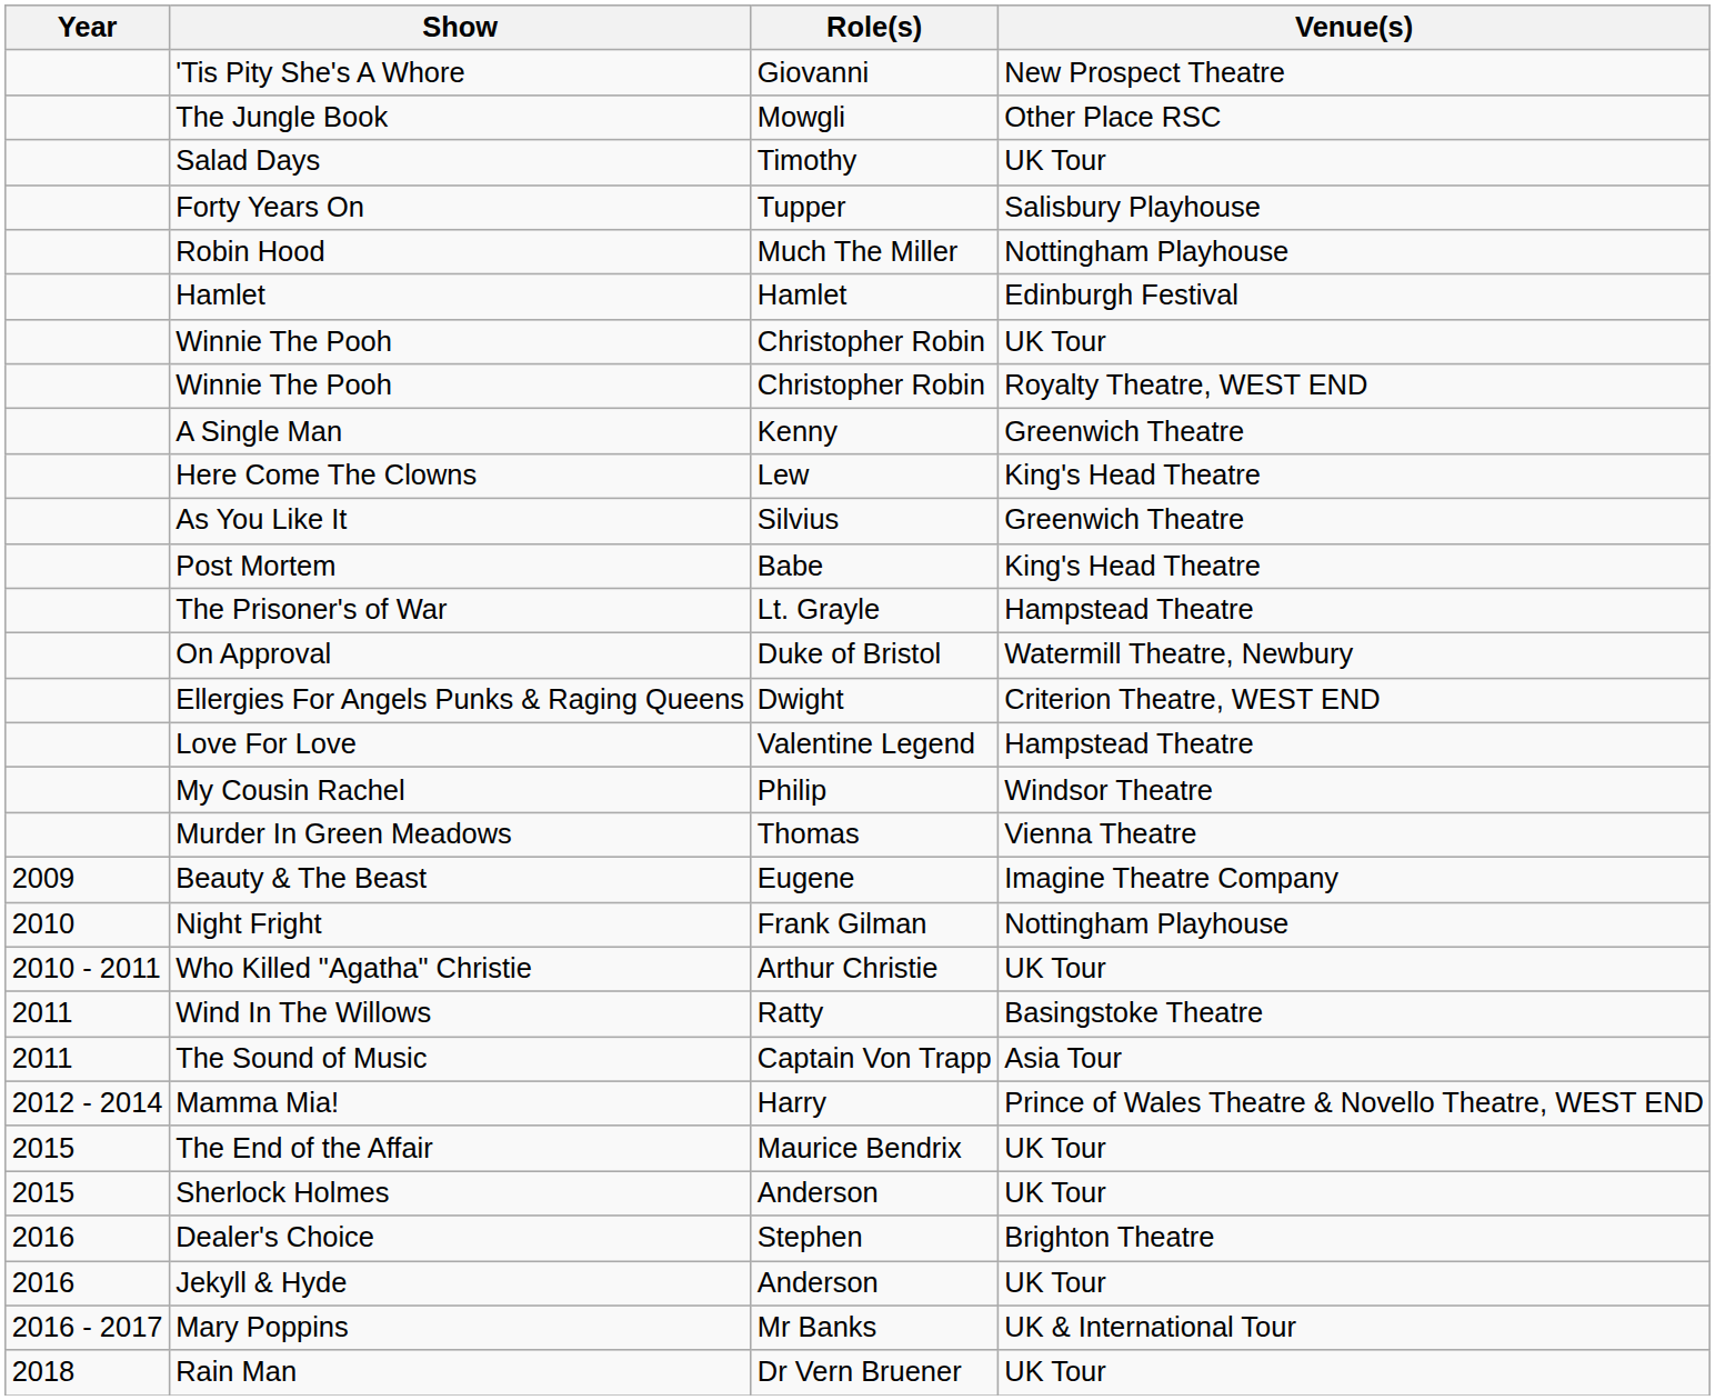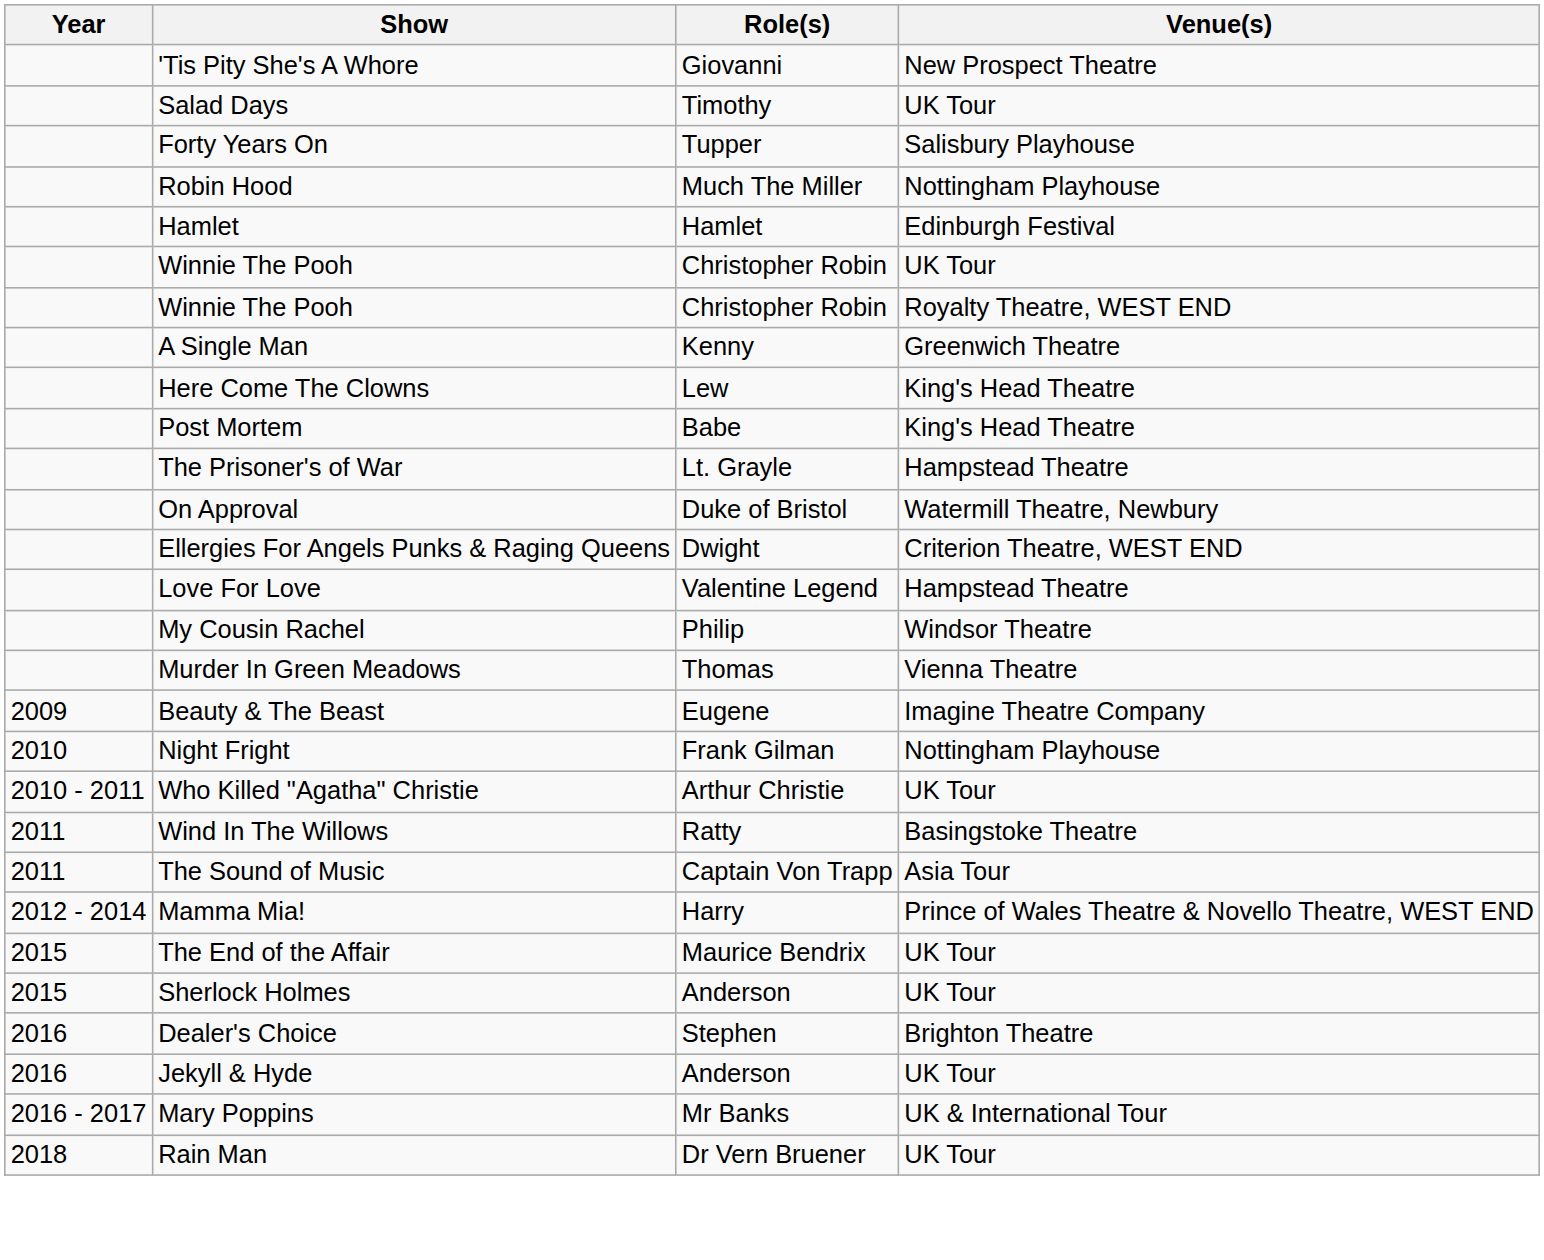 <table class="wikitable">
 <tr>
 <th>Year</th>
 <th>Show</th>
 <th>Role(s)</th>
 <th>Venue(s)</th>
 </tr>
 <tr>
 <td></td>
 <td>'Tis Pity She's A Whore</td>
 <td>Giovanni</td>
 <td>New Prospect Theatre</td>
-</tr>
-<tr>
-<td></td>
-<td>The Jungle Book</td>
-<td>Mowgli</td>
-<td>Other Place RSC</td>
 </tr>
 <tr>
 <td></td>
 <td>Salad Days</td>
 <td>Timothy</td>
 <td>UK Tour</td>
 </tr>
 <tr>
 <td></td>
 <td>Forty Years On</td>
 <td>Tupper</td>
 <td>Salisbury Playhouse</td>
 </tr>
 <tr>
 <td></td>
 <td>Robin Hood</td>
 <td>Much The Miller</td>
 <td>Nottingham Playhouse</td>
 </tr>
 <tr>
 <td></td>
 <td>Hamlet</td>
 <td>Hamlet</td>
 <td>Edinburgh Festival</td>
 </tr>
 <tr>
 <td></td>
 <td>Winnie The Pooh</td>
 <td>Christopher Robin</td>
 <td>UK Tour</td>
 </tr>
 <tr>
 <td></td>
 <td>Winnie The Pooh</td>
 <td>Christopher Robin</td>
 <td>Royalty Theatre, WEST END</td>
 </tr>
 <tr>
 <td></td>
 <td>A Single Man</td>
 <td>Kenny</td>
 <td>Greenwich Theatre</td>
 </tr>
 <tr>
 <td></td>
 <td>Here Come The Clowns</td>
 <td>Lew</td>
 <td>King's Head Theatre</td>
-</tr>
-<tr>
-<td></td>
-<td>As You Like It</td>
-<td>Silvius</td>
-<td>Greenwich Theatre</td>
 </tr>
 <tr>
 <td></td>
 <td>Post Mortem</td>
 <td>Babe</td>
 <td>King's Head Theatre</td>
 </tr>
 <tr>
 <td></td>
 <td>The Prisoner's of War</td>
 <td>Lt. Grayle</td>
 <td>Hampstead Theatre</td>
 </tr>
 <tr>
 <td></td>
 <td>On Approval</td>
 <td>Duke of Bristol</td>
 <td>Watermill Theatre, Newbury</td>
 </tr>
 <tr>
 <td></td>
 <td>Ellergies For Angels Punks & Raging Queens</td>
 <td>Dwight</td>
 <td>Criterion Theatre, WEST END</td>
 </tr>
 <tr>
 <td></td>
 <td>Love For Love</td>
 <td>Valentine Legend</td>
 <td>Hampstead Theatre</td>
 </tr>
 <tr>
 <td></td>
 <td>My Cousin Rachel</td>
 <td>Philip</td>
 <td>Windsor Theatre</td>
 </tr>
 <tr>
 <td></td>
 <td>Murder In Green Meadows</td>
 <td>Thomas</td>
 <td>Vienna Theatre</td>
 </tr>
 <tr>
 <td>2009</td>
 <td>Beauty & The Beast</td>
 <td>Eugene</td>
 <td>Imagine Theatre Company</td>
 </tr>
 <tr>
 <td>2010</td>
 <td>Night Fright</td>
 <td>Frank Gilman</td>
 <td>Nottingham Playhouse</td>
 </tr>
 <tr>
 <td>2010 - 2011</td>
 <td>Who Killed "Agatha" Christie</td>
 <td>Arthur Christie</td>
 <td>UK Tour</td>
 </tr>
 <tr>
 <td>2011</td>
 <td>Wind In The Willows</td>
 <td>Ratty</td>
 <td>Basingstoke Theatre</td>
 </tr>
 <tr>
 <td>2011</td>
 <td>The Sound of Music</td>
 <td>Captain Von Trapp</td>
 <td>Asia Tour</td>
 </tr>
 <tr>
 <td>2012 - 2014</td>
 <td>Mamma Mia!</td>
 <td>Harry</td>
 <td>Prince of Wales Theatre & Novello Theatre, WEST END</td>
 </tr>
 <tr>
 <td>2015</td>
 <td>The End of the Affair</td>
 <td>Maurice Bendrix</td>
 <td>UK Tour</td>
 </tr>
 <tr>
 <td>2015</td>
 <td>Sherlock Holmes</td>
 <td>Anderson</td>
 <td>UK Tour</td>
 </tr>
 <tr>
 <td>2016</td>
 <td>Dealer's Choice</td>
 <td>Stephen</td>
 <td>Brighton Theatre</td>
 </tr>
 <tr>
 <td>2016</td>
 <td>Jekyll & Hyde</td>
 <td>Anderson</td>
 <td>UK Tour</td>
 </tr>
 <tr>
 <td>2016 - 2017</td>
 <td>Mary Poppins</td>
 <td>Mr Banks</td>
 <td>UK & International Tour</td>
 </tr>
 <tr>
 <td>2018</td>
 <td>Rain Man</td>
 <td>Dr Vern Bruener</td>
 <td>UK Tour</td>
 </tr>
 </table>
